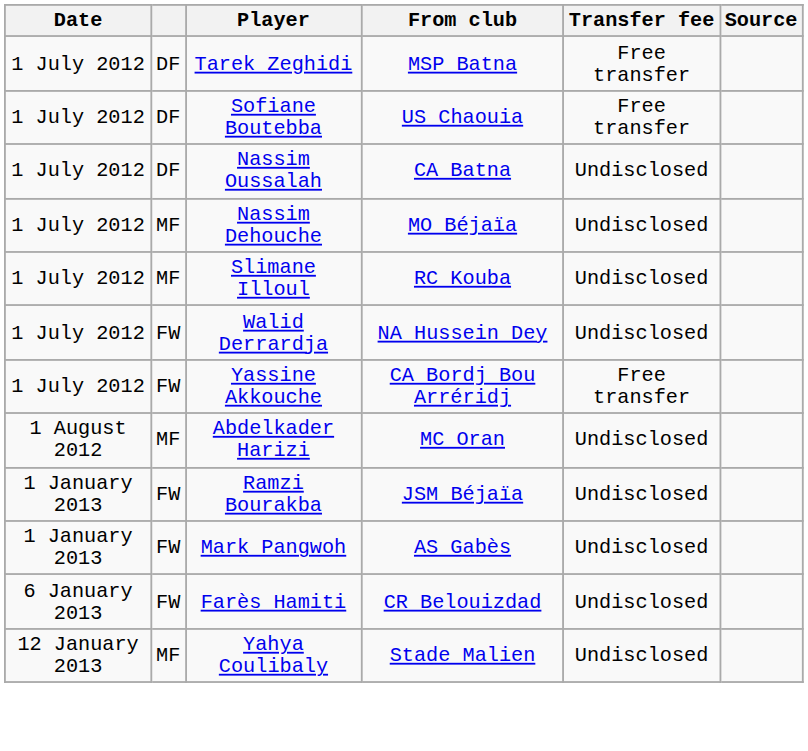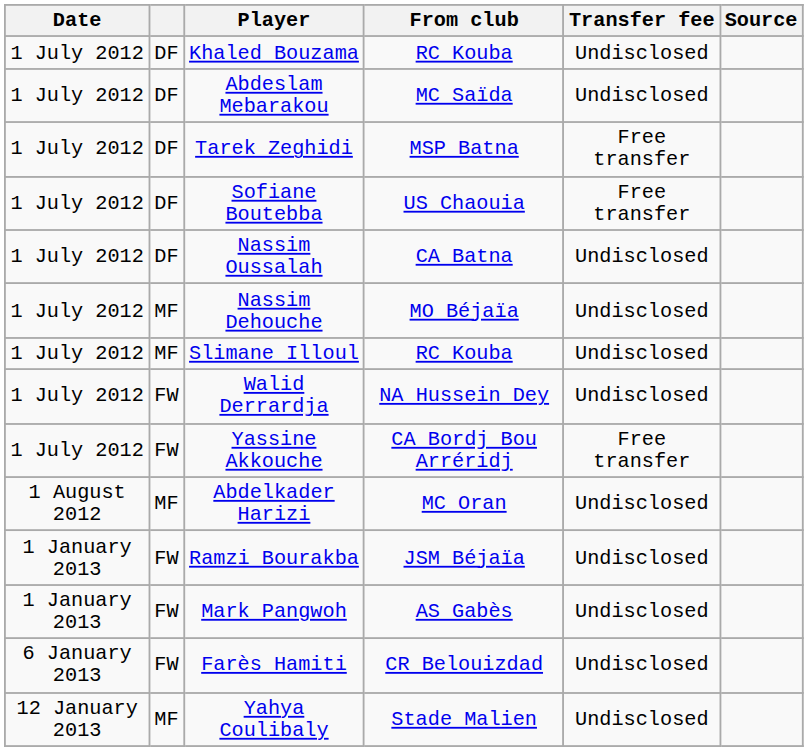 <table class="wikitable sortable" style="width:70%; text-align:center; font-size:85%; text-align:centre;">
 <tr>
 <th>Date</th>
 <th></th>
 <th>Player</th>
 <th>From club</th>
 <th>Transfer fee</th>
 <th>Source</th>
+</tr>
+<tr>
+<td>1 July 2012</td>
+<td>DF</td>
+<td> <a href='#'>Khaled Bouzama</a></td>
+<td><a href='#'>RC Kouba</a></td>
+<td>Undisclosed</td>
+<td></td>
+</tr>
+<tr>
+<td>1 July 2012</td>
+<td>DF</td>
+<td> <a href='#'>Abdeslam Mebarakou</a></td>
+<td><a href='#'>MC Saïda</a></td>
+<td>Undisclosed</td>
+<td></td>
 </tr>
 <tr>
 <td>1 July 2012</td>
 <td>DF</td>
 <td> <a href='#'>Tarek Zeghidi</a></td>
 <td><a href='#'>MSP Batna</a></td>
 <td>Free transfer</td>
 <td></td>
 </tr>
 <tr>
 <td>1 July 2012</td>
 <td>DF</td>
 <td> <a href='#'>Sofiane Boutebba</a></td>
 <td><a href='#'>US Chaouia</a></td>
 <td>Free transfer</td>
 <td></td>
 </tr>
 <tr>
 <td>1 July 2012</td>
 <td>DF</td>
 <td> <a href='#'>Nassim Oussalah</a></td>
 <td><a href='#'>CA Batna</a></td>
 <td>Undisclosed</td>
 <td></td>
 </tr>
 <tr>
 <td>1 July 2012</td>
 <td>MF</td>
 <td> <a href='#'>Nassim Dehouche</a></td>
 <td><a href='#'>MO Béjaïa</a></td>
 <td>Undisclosed</td>
 <td></td>
 </tr>
 <tr>
 <td>1 July 2012</td>
 <td>MF</td>
 <td> <a href='#'>Slimane Illoul</a></td>
 <td><a href='#'>RC Kouba</a></td>
 <td>Undisclosed</td>
 <td></td>
 </tr>
 <tr>
 <td>1 July 2012</td>
 <td>FW</td>
 <td> <a href='#'>Walid Derrardja</a></td>
 <td><a href='#'>NA Hussein Dey</a></td>
 <td>Undisclosed</td>
 <td></td>
 </tr>
 <tr>
 <td>1 July 2012</td>
 <td>FW</td>
 <td> <a href='#'>Yassine Akkouche</a></td>
 <td><a href='#'>CA Bordj Bou Arréridj</a></td>
 <td>Free transfer</td>
 <td></td>
 </tr>
 <tr>
 <td>1 August 2012</td>
 <td>MF</td>
 <td> <a href='#'>Abdelkader Harizi</a></td>
 <td><a href='#'>MC Oran</a></td>
 <td>Undisclosed</td>
 <td></td>
 </tr>
 <tr>
 <td>1 January 2013</td>
 <td>FW</td>
 <td> <a href='#'>Ramzi Bourakba</a></td>
 <td><a href='#'>JSM Béjaïa</a></td>
 <td>Undisclosed</td>
 <td></td>
 </tr>
 <tr>
 <td>1 January 2013</td>
 <td>FW</td>
 <td> <a href='#'>Mark Pangwoh</a></td>
 <td> <a href='#'>AS Gabès</a></td>
 <td>Undisclosed</td>
 <td></td>
 </tr>
 <tr>
 <td>6 January 2013</td>
 <td>FW</td>
 <td> <a href='#'>Farès Hamiti</a></td>
 <td><a href='#'>CR Belouizdad</a></td>
 <td>Undisclosed</td>
 <td></td>
 </tr>
 <tr>
 <td>12 January 2013</td>
 <td>MF</td>
 <td> <a href='#'>Yahya Coulibaly</a></td>
 <td> <a href='#'>Stade Malien</a></td>
 <td>Undisclosed</td>
 <td></td>
 </tr>
 </table>
